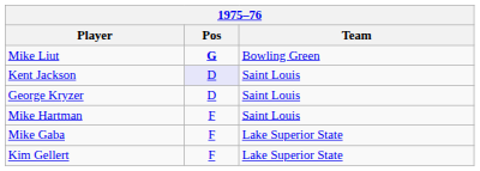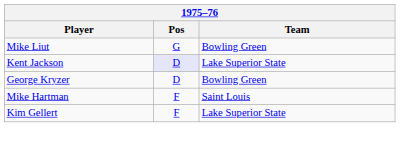 <table class="wikitable" width=95%>
 <tr>
 <th colspan=3><a href='#'>1975–76</a></th>
 </tr>
 <tr>
 <th>Player</th>
 <th>Pos</th>
 <th>Team</th>
 </tr>
 <tr>
 <td><a href='#'>Mike Liut</a></td>
-<td style="text-align:center;"><strong><a href='#'>G</a></strong></td>
+<td style="text-align:center;"><a href='#'>G</a></td>
 <td><a href='#'>Bowling Green</a></td>
 </tr>
 <tr>
 <td><a href='#'>Kent Jackson</a></td>
 <td style="background: lavender; text-align:center;"><a href='#'>D</a></td>
-<td><a href='#'>Saint Louis</a></td>
+<td><a href='#'>Lake Superior State</a></td>
 </tr>
 <tr>
 <td><a href='#'>George Kryzer</a></td>
 <td style="text-align:center;"><a href='#'>D</a></td>
-<td><a href='#'>Saint Louis</a></td>
+<td><a href='#'>Bowling Green</a></td>
 </tr>
 <tr>
 <td><a href='#'>Mike Hartman</a></td>
 <td style="text-align:center;"><a href='#'>F</a></td>
 <td><a href='#'>Saint Louis</a></td>
 </tr>
 <tr>
-<td><a href='#'>Mike Gaba</a></td>
-<td style="text-align:center;"><a href='#'>F</a></td>
-<td><a href='#'>Lake Superior State</a></td>
-</tr>
-<tr>
 <td><a href='#'>Kim Gellert</a></td>
 <td style="text-align:center;"><a href='#'>F</a></td>
 <td><a href='#'>Lake Superior State</a></td>
 </tr>
 </table>
